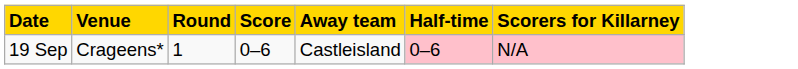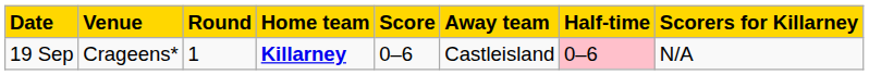 <table class="wikitable" style=" float:left; margin:0.5em auto; font-size:95%">
 <tr bgcolor="#FFD700">
 <td><strong>Date</strong></td>
 <td><strong>Venue</strong></td>
 <td><strong>Round</strong></td>
+<td><strong>Home team</strong></td>
 <td><strong>Score</strong></td>
 <td><strong>Away team</strong></td>
 <td><strong>Half-time</strong></td>
 <td><strong>Scorers for Killarney</strong></td>
 </tr>
 <tr>
 <td>19 Sep</td>
 <td>Crageens*</td>
 <td>1</td>
+<td><strong><a href='#'>Killarney</a></strong></td>
 <td>0–6</td>
 <td>Castleisland</td>
 <td style="background: pink;">0–6</td>
-<td style="background: pink;">N/A</td>
+<td>N/A</td>
 </tr>
 </table>
